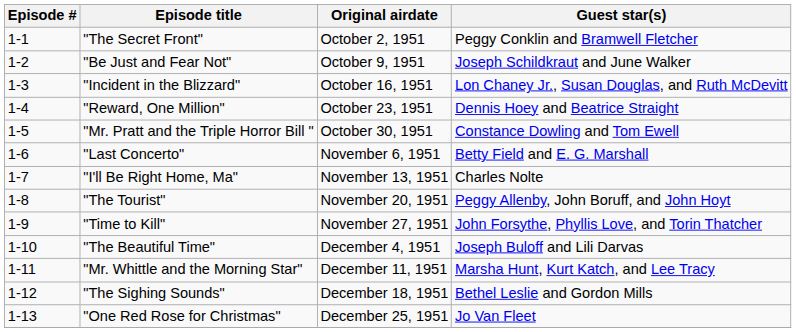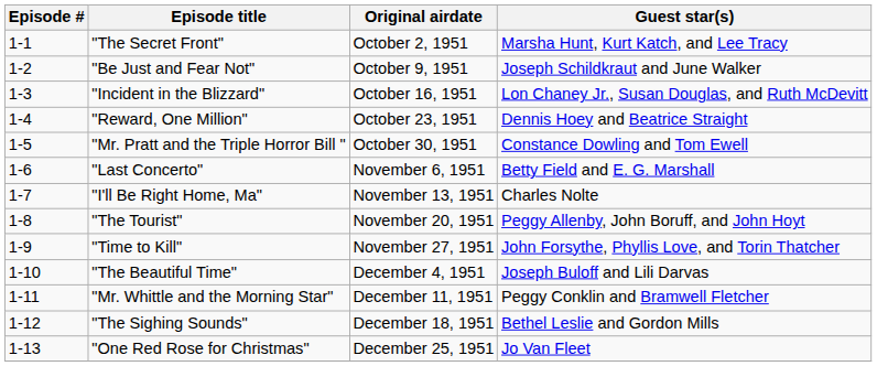 <table class="wikitable">
 <tr>
 <th>Episode #</th>
 <th>Episode title</th>
 <th>Original airdate</th>
 <th>Guest star(s)</th>
 </tr>
 <tr>
 <td>1-1</td>
 <td>"The Secret Front"</td>
 <td>October 2, 1951</td>
-<td>Peggy Conklin and <a href='#'>Bramwell Fletcher</a></td>
+<td><a href='#'>Marsha Hunt</a>, <a href='#'>Kurt Katch</a>, and <a href='#'>Lee Tracy</a></td>
 </tr>
 <tr>
 <td>1-2</td>
 <td>"Be Just and Fear Not"</td>
 <td>October 9, 1951</td>
 <td><a href='#'>Joseph Schildkraut</a> and June Walker</td>
 </tr>
 <tr>
 <td>1-3</td>
 <td>"Incident in the Blizzard"</td>
 <td>October 16, 1951</td>
 <td><a href='#'>Lon Chaney Jr.</a>, <a href='#'>Susan Douglas</a>, and <a href='#'>Ruth McDevitt</a></td>
 </tr>
 <tr>
 <td>1-4</td>
 <td>"Reward, One Million"</td>
 <td>October 23, 1951</td>
 <td><a href='#'>Dennis Hoey</a> and <a href='#'>Beatrice Straight</a></td>
 </tr>
 <tr>
 <td>1-5</td>
 <td>"Mr. Pratt and the Triple Horror Bill "</td>
 <td>October 30, 1951</td>
 <td><a href='#'>Constance Dowling</a> and <a href='#'>Tom Ewell</a></td>
 </tr>
 <tr>
 <td>1-6</td>
 <td>"Last Concerto"</td>
 <td>November 6, 1951</td>
 <td><a href='#'>Betty Field</a> and <a href='#'>E. G. Marshall</a></td>
 </tr>
 <tr>
 <td>1-7</td>
 <td>"I'll Be Right Home, Ma"</td>
 <td>November 13, 1951</td>
 <td>Charles Nolte</td>
 </tr>
 <tr>
 <td>1-8</td>
 <td>"The Tourist"</td>
 <td>November 20, 1951</td>
 <td><a href='#'>Peggy Allenby</a>, John Boruff, and <a href='#'>John Hoyt</a></td>
 </tr>
 <tr>
 <td>1-9</td>
 <td>"Time to Kill"</td>
 <td>November 27, 1951</td>
 <td><a href='#'>John Forsythe</a>, <a href='#'>Phyllis Love</a>, and <a href='#'>Torin Thatcher</a></td>
 </tr>
 <tr>
 <td>1-10</td>
 <td>"The Beautiful Time"</td>
 <td>December 4, 1951</td>
 <td><a href='#'>Joseph Buloff</a> and Lili Darvas</td>
 </tr>
 <tr>
 <td>1-11</td>
 <td>"Mr. Whittle and the Morning Star"</td>
 <td>December 11, 1951</td>
-<td><a href='#'>Marsha Hunt</a>, <a href='#'>Kurt Katch</a>, and <a href='#'>Lee Tracy</a></td>
+<td>Peggy Conklin and <a href='#'>Bramwell Fletcher</a></td>
 </tr>
 <tr>
 <td>1-12</td>
 <td>"The Sighing Sounds"</td>
 <td>December 18, 1951</td>
 <td><a href='#'>Bethel Leslie</a> and Gordon Mills</td>
 </tr>
 <tr>
 <td>1-13</td>
 <td>"One Red Rose for Christmas"</td>
 <td>December 25, 1951</td>
 <td><a href='#'>Jo Van Fleet</a></td>
 </tr>
 <tr>
 </tr>
 </table>
